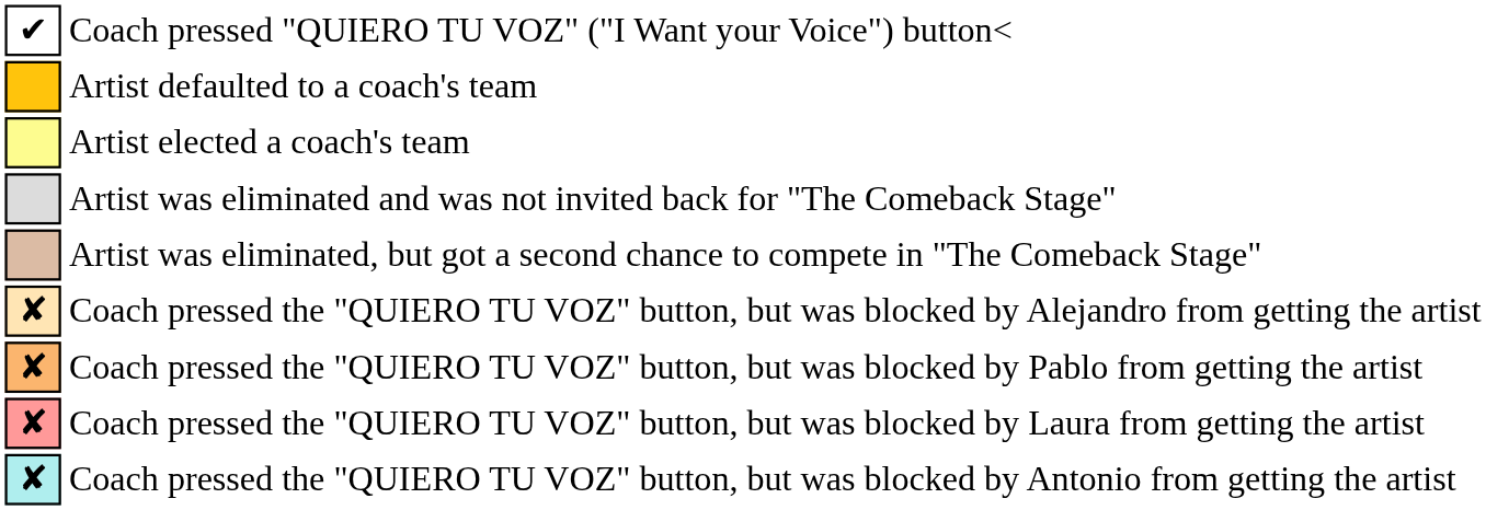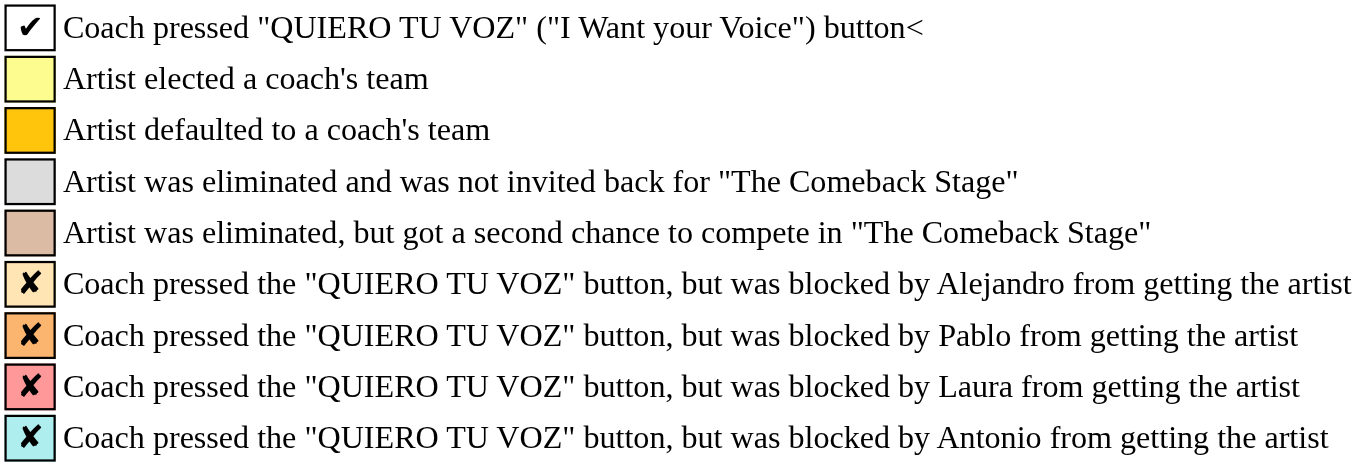 <table class="toccolours" style="font-size: 90%; white-space: nowrap">
 <tr>
 <td style="background:white; border:1px solid black"> ✔ </td>
 <td>Coach pressed "QUIERO TU VOZ" ("I Want your Voice") button<</td>
 </tr>
 <tr>
+<td style="background:#fdfc8f; border:1px solid black">    </td>
+<td>Artist elected a coach's team</td>
+</tr>
+<tr>
 <td style="background:#ffc40c; border:1px solid black">    </td>
 <td>Artist defaulted to a coach's team</td>
-</tr>
-<tr>
-<td style="background:#fdfc8f; border:1px solid black">    </td>
-<td>Artist elected a coach's team</td>
 </tr>
 <tr>
 <td style="background:#dcdcdc; border:1px solid black">    </td>
 <td>Artist was eliminated and was not invited back for "The Comeback Stage"</td>
 </tr>
 <tr>
 <td style="background:#dbbba4; border:1px solid black">    </td>
 <td>Artist was eliminated, but got a second chance to compete in "The Comeback Stage"</td>
 </tr>
 <tr>
 <td style="background:#ffe5b4; border:1px solid black"> ✘ </td>
 <td>Coach pressed the "QUIERO TU VOZ" button, but was blocked by Alejandro from getting the artist</td>
 </tr>
 <tr>
 <td style="background:#fbb56e; border:1px solid black"> ✘ </td>
 <td>Coach pressed the "QUIERO TU VOZ" button, but was blocked by Pablo from getting the artist</td>
 </tr>
 <tr>
 <td style="background:#ff9999; border:1px solid black"> ✘ </td>
 <td>Coach pressed the "QUIERO TU VOZ" button, but was blocked by Laura from getting the artist</td>
 </tr>
 <tr>
 <td style="background:#afeeee; border:1px solid black"> ✘ </td>
 <td>Coach pressed the "QUIERO TU VOZ" button, but was blocked by Antonio from getting the artist</td>
 </tr>
 <tr>
 </tr>
 </table>
